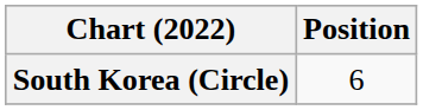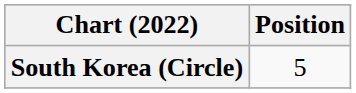 <table class="wikitable plainrowheaders" style="text-align:center">
 <tr>
 <th scope="col">Chart (2022)</th>
 <th scope="col">Position</th>
 </tr>
 <tr>
 <th scope="row">South Korea (Circle)</th>
-<td>6</td>
+<td>5</td>
 </tr>
 </table>
